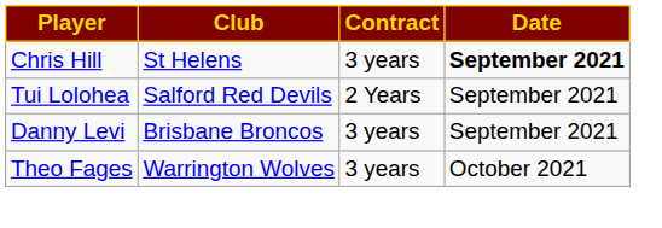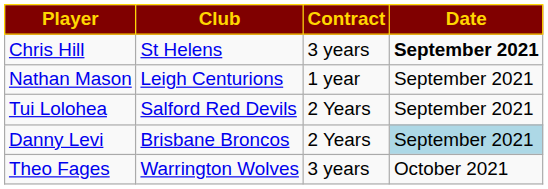 <table class="wikitable">
 <tr>
 <th scope="col" style="background:#800000; color:gold; border:solid gold 1px">Player</th>
 <th scope="col" style="background:#800000; color:gold; border:solid gold 1px">Club</th>
 <th scope="col" style="background:#800000; color:gold; border:solid gold 1px">Contract</th>
 <th scope="col" style="background:#800000; color:gold; border:solid gold 1px">Date</th>
 </tr>
 <tr>
 <td> <a href='#'>Chris Hill</a></td>
 <td><a href='#'>St Helens</a></td>
 <td>3 years</td>
 <td><strong>September 2021</strong></td>
 </tr>
 <tr>
+<td> <a href='#'>Nathan Mason</a></td>
+<td><a href='#'>Leigh Centurions</a></td>
+<td>1 year</td>
+<td>September 2021</td>
+</tr>
+<tr>
 <td> <a href='#'>Tui Lolohea</a></td>
 <td><a href='#'>Salford Red Devils</a></td>
 <td>2 Years</td>
 <td>September 2021</td>
 </tr>
 <tr>
 <td> <a href='#'>Danny Levi</a></td>
 <td><a href='#'>Brisbane Broncos</a></td>
-<td>3 years</td>
-<td>September 2021</td>
+<td>2 Years</td>
+<td style="background: lightblue;">September 2021</td>
 </tr>
 <tr>
 <td> <a href='#'>Theo Fages</a></td>
 <td><a href='#'>Warrington Wolves</a></td>
 <td>3 years</td>
 <td>October 2021</td>
 </tr>
 </table>
